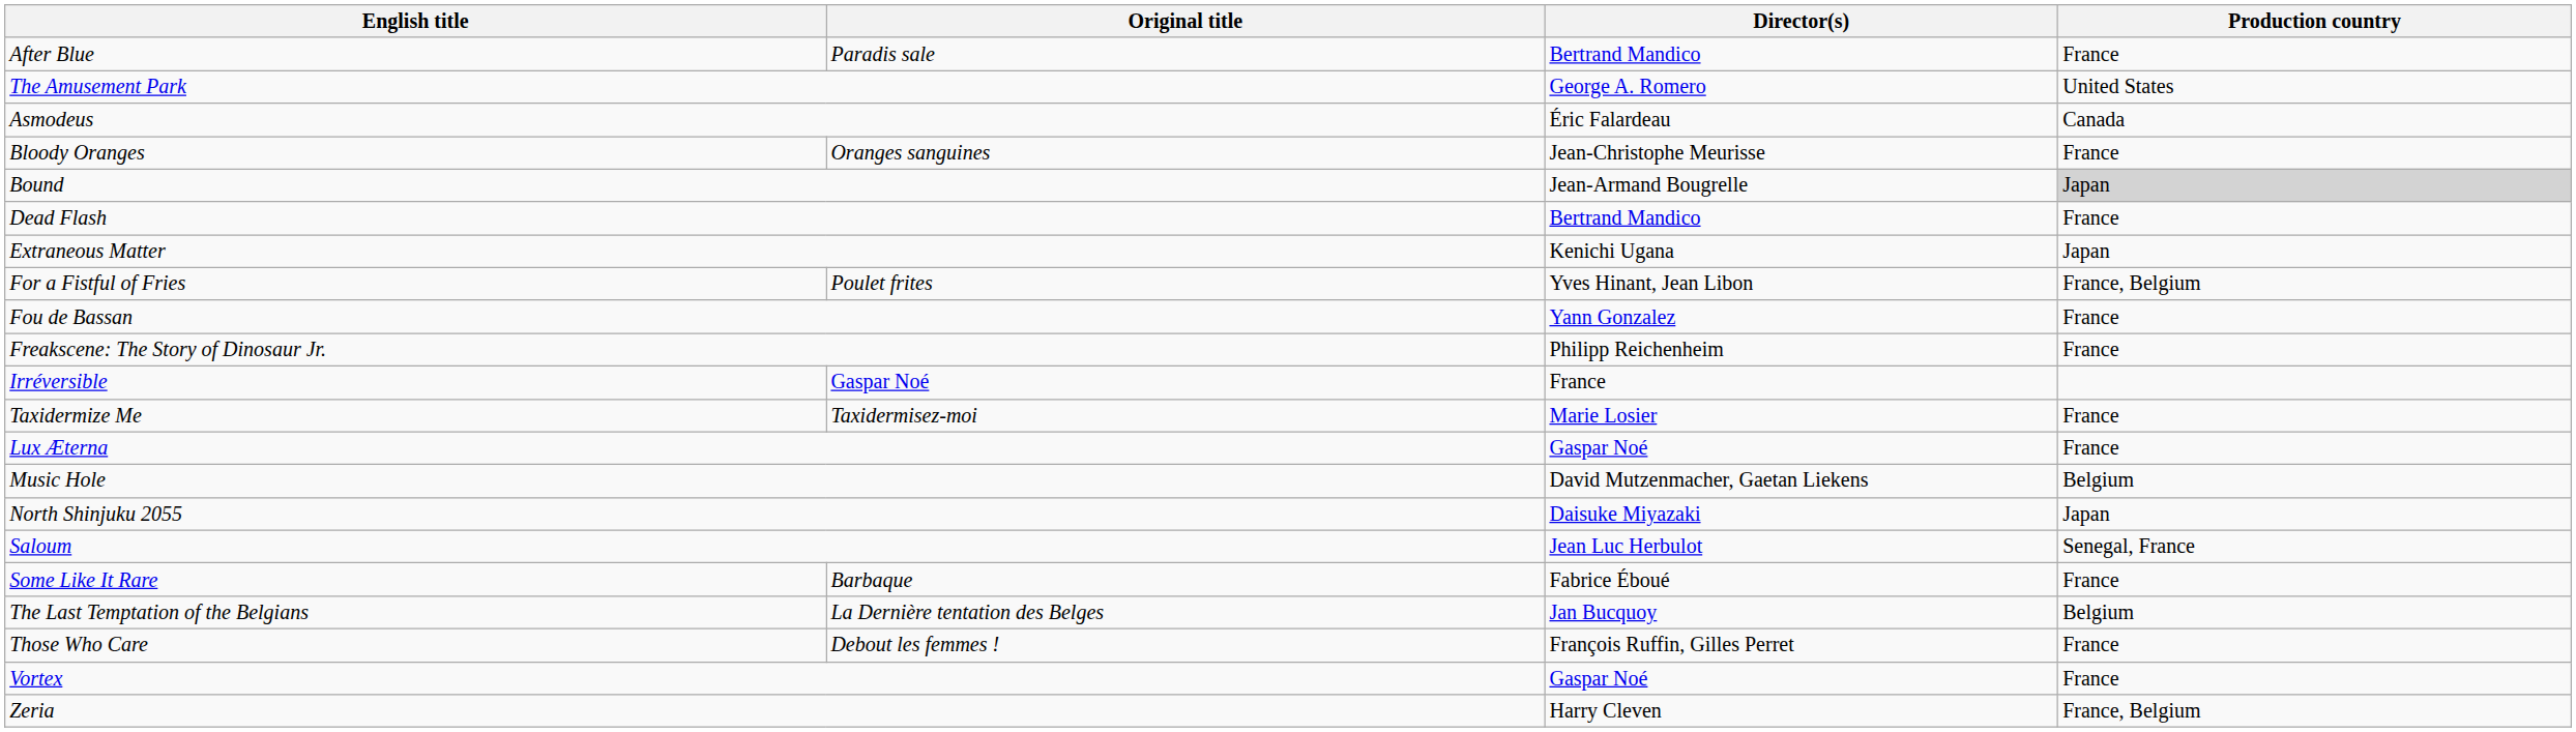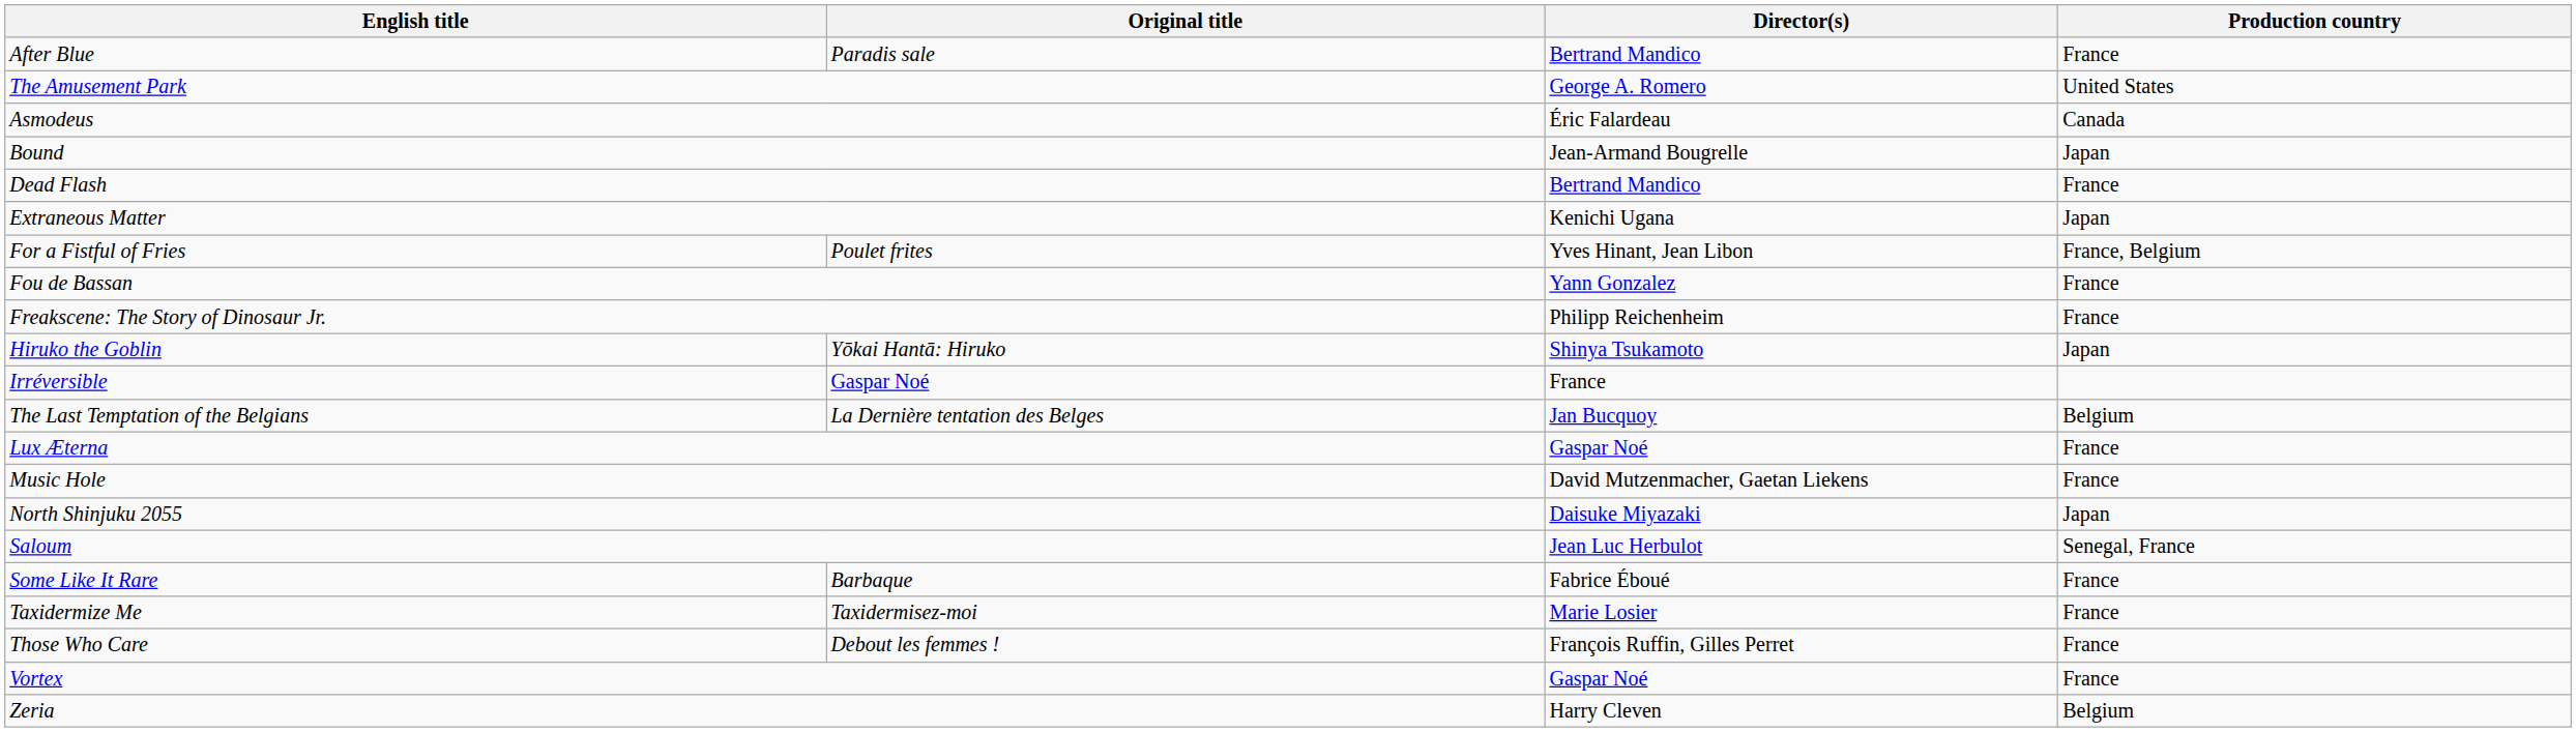 <table class="wikitable" width=100%>
 <tr>
 <th scope="col" width="32%">English title</th>
 <th scope="col" width="28%">Original title</th>
 <th scope="col" width="20%">Director(s)</th>
 <th scope="col" width="20%">Production country</th>
 </tr>
 <tr>
 <td><em>After Blue</em></td>
 <td><em>Paradis sale</em></td>
 <td><a href='#'>Bertrand Mandico</a></td>
 <td>France</td>
 </tr>
 <tr>
 <td colspan=2><em><a href='#'>The Amusement Park</a></em></td>
 <td><a href='#'>George A. Romero</a></td>
 <td>United States</td>
 </tr>
 <tr>
 <td colspan=2><em>Asmodeus</em></td>
 <td>Éric Falardeau</td>
 <td>Canada</td>
 </tr>
 <tr>
-<td><em>Bloody Oranges</em></td>
-<td><em>Oranges sanguines</em></td>
-<td>Jean-Christophe Meurisse</td>
-<td>France</td>
-</tr>
-<tr>
 <td colspan=2><em>Bound</em></td>
 <td>Jean-Armand Bougrelle</td>
-<td style="background: lightgrey;">Japan</td>
+<td>Japan</td>
 </tr>
 <tr>
 <td colspan=2><em>Dead Flash</em></td>
 <td><a href='#'>Bertrand Mandico</a></td>
 <td>France</td>
 </tr>
 <tr>
 <td colspan=2><em>Extraneous Matter</em></td>
 <td>Kenichi Ugana</td>
 <td>Japan</td>
 </tr>
 <tr>
 <td><em>For a Fistful of Fries</em></td>
 <td><em>Poulet frites</em></td>
 <td>Yves Hinant, Jean Libon</td>
 <td>France, Belgium</td>
 </tr>
 <tr>
 <td colspan=2><em>Fou de Bassan</em></td>
 <td><a href='#'>Yann Gonzalez</a></td>
 <td>France</td>
 </tr>
 <tr>
 <td colspan=2><em>Freakscene: The Story of Dinosaur Jr.</em></td>
 <td>Philipp Reichenheim</td>
 <td>France</td>
 </tr>
 <tr>
+<td><em><a href='#'>Hiruko the Goblin</a></em></td>
+<td><em>Yōkai Hantā: Hiruko</em></td>
+<td><a href='#'>Shinya Tsukamoto</a></td>
+<td>Japan</td>
+</tr>
+<tr>
 <td><em><a href='#'>Irréversible</a></em></td>
 <td><a href='#'>Gaspar Noé</a></td>
 <td>France</td>
 </tr>
 <tr>
-<td><em>Taxidermize Me</em></td>
-<td><em>Taxidermisez-moi</em></td>
-<td><a href='#'>Marie Losier</a></td>
-<td>France</td>
+<td><em>The Last Temptation of the Belgians</em></td>
+<td><em>La Dernière tentation des Belges</em></td>
+<td><a href='#'>Jan Bucquoy</a></td>
+<td>Belgium</td>
 </tr>
 <tr>
 <td colspan=2><em><a href='#'>Lux Æterna</a></em></td>
 <td><a href='#'>Gaspar Noé</a></td>
 <td>France</td>
 </tr>
 <tr>
 <td colspan=2><em>Music Hole</em></td>
 <td>David Mutzenmacher, Gaetan Liekens</td>
-<td>Belgium</td>
+<td>France</td>
 </tr>
 <tr>
 <td colspan=2><em>North Shinjuku 2055</em></td>
 <td><a href='#'>Daisuke Miyazaki</a></td>
 <td>Japan</td>
 </tr>
 <tr>
 <td colspan=2><em><a href='#'>Saloum</a></em></td>
 <td><a href='#'>Jean Luc Herbulot</a></td>
 <td>Senegal, France</td>
 </tr>
 <tr>
 <td><em><a href='#'>Some Like It Rare</a></em></td>
 <td><em>Barbaque</em></td>
 <td>Fabrice Éboué</td>
 <td>France</td>
 </tr>
 <tr>
-<td><em>The Last Temptation of the Belgians</em></td>
-<td><em>La Dernière tentation des Belges</em></td>
-<td><a href='#'>Jan Bucquoy</a></td>
-<td>Belgium</td>
+<td><em>Taxidermize Me</em></td>
+<td><em>Taxidermisez-moi</em></td>
+<td><a href='#'>Marie Losier</a></td>
+<td>France</td>
 </tr>
 <tr>
 <td><em>Those Who Care</em></td>
 <td><em>Debout les femmes !</em></td>
 <td>François Ruffin, Gilles Perret</td>
 <td>France</td>
 </tr>
 <tr>
 <td colspan=2><em><a href='#'>Vortex</a></em></td>
 <td><a href='#'>Gaspar Noé</a></td>
 <td>France</td>
 </tr>
 <tr>
 <td colspan=2><em>Zeria</em></td>
 <td>Harry Cleven</td>
-<td>France, Belgium</td>
+<td>Belgium</td>
 </tr>
 </table>
